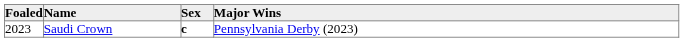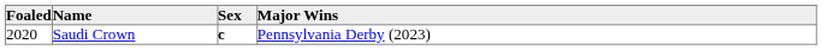 <table border="1" cellpadding="0" style="border-collapse: collapse; font-size:90%">
 <tr bgcolor="#eeeeee">
 <td width="35px"><strong>Foaled</strong></td>
 <td width="150px"><strong>Name</strong></td>
 <td width="35px"><strong>Sex</strong></td>
 <td width="510px"><strong>Major Wins</strong></td>
 </tr>
 <tr>
-<td>2023</td>
+<td>2020</td>
 <td><a href='#'>Saudi Crown</a></td>
 <td><strong>c</strong></td>
 <td><a href='#'>Pennsylvania Derby</a> (2023)</td>
 </tr>
 </table>
